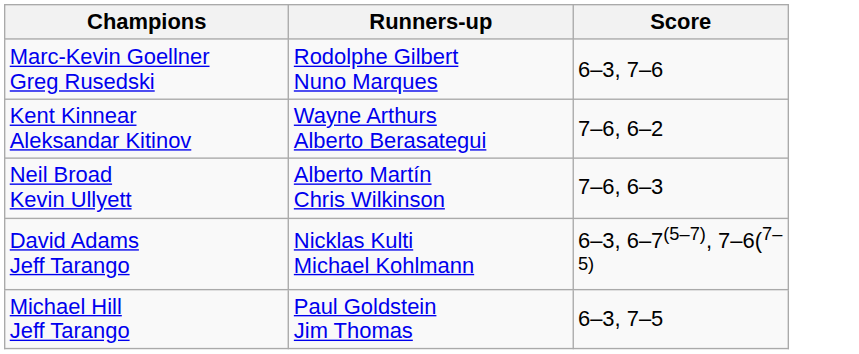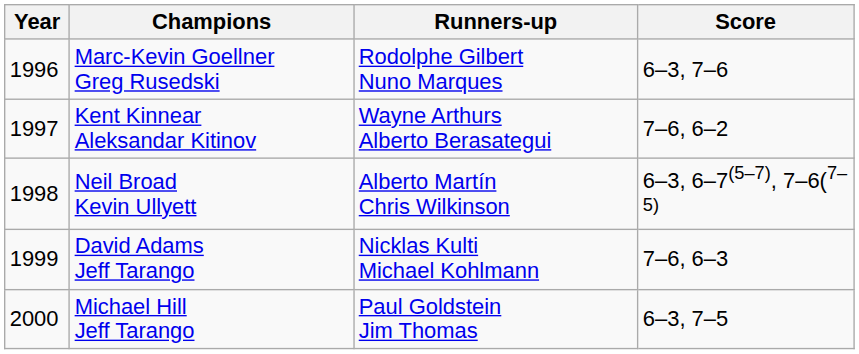 <table class="wikitable">
 <tr>
+<th style="width:40px">Year</th>
 <th style="width:200px">Champions</th>
 <th style="width:200px">Runners-up</th>
 <th style="width:150px">Score</th>
 </tr>
 <tr>
+<td>1996</td>
 <td> <a href='#'>Marc-Kevin Goellner</a><br> <a href='#'>Greg Rusedski</a></td>
 <td> <a href='#'>Rodolphe Gilbert</a><br> <a href='#'>Nuno Marques</a></td>
 <td>6–3, 7–6</td>
 </tr>
 <tr>
+<td>1997</td>
 <td> <a href='#'>Kent Kinnear</a><br> <a href='#'>Aleksandar Kitinov</a></td>
 <td> <a href='#'>Wayne Arthurs</a><br> <a href='#'>Alberto Berasategui</a></td>
 <td>7–6, 6–2</td>
 </tr>
 <tr>
+<td>1998</td>
 <td> <a href='#'>Neil Broad</a><br> <a href='#'>Kevin Ullyett</a></td>
 <td> <a href='#'>Alberto Martín</a><br> <a href='#'>Chris Wilkinson</a></td>
+<td>6–3, 6–7<sup>(5–7)</sup>, 7–6(<sup>7–5)</sup></td>
+</tr>
+<tr>
+<td>1999</td>
+<td> <a href='#'>David Adams</a><br> <a href='#'>Jeff Tarango</a></td>
+<td> <a href='#'>Nicklas Kulti</a><br> <a href='#'>Michael Kohlmann</a></td>
 <td>7–6, 6–3</td>
 </tr>
 <tr>
-<td> <a href='#'>David Adams</a><br> <a href='#'>Jeff Tarango</a></td>
-<td> <a href='#'>Nicklas Kulti</a><br> <a href='#'>Michael Kohlmann</a></td>
-<td>6–3, 6–7<sup>(5–7)</sup>, 7–6(<sup>7–5)</sup></td>
-</tr>
-<tr>
+<td>2000</td>
 <td> <a href='#'>Michael Hill</a><br> <a href='#'>Jeff Tarango</a></td>
 <td> <a href='#'>Paul Goldstein</a><br> <a href='#'>Jim Thomas</a></td>
 <td>6–3, 7–5</td>
 </tr>
 </table>
